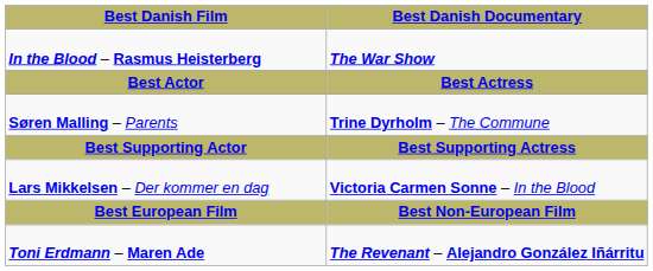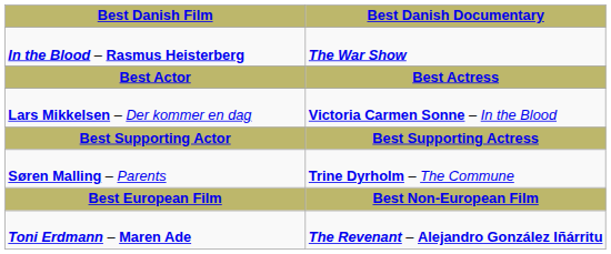 <table class="wikitable">
 <tr>
 <th style="background:#BDB76B; width: 50%"><a href='#'>Best Danish Film</a></th>
 <th style="background:#BDB76B; width: 50%"><a href='#'>Best Danish Documentary</a></th>
 </tr>
 <tr>
 <td valign="top"><br><strong><em><a href='#'>In the Blood</a></em></strong> – <strong><a href='#'>Rasmus Heisterberg</a></strong></td>
 <td valign="top"><br><strong><em><a href='#'>The War Show</a></em></strong></td>
 </tr>
 <tr>
 <th style="background:#BDB76B;"><a href='#'>Best Actor</a></th>
 <th style="background:#BDB76B;"><a href='#'>Best Actress</a></th>
 </tr>
 <tr>
-<td valign="top"><br><strong><a href='#'>Søren Malling</a></strong> – <em><a href='#'>Parents</a></em></td>
-<td valign="top"><br><strong><a href='#'>Trine Dyrholm</a></strong> – <em><a href='#'>The Commune</a></em></td>
+<td valign="top"><br><strong><a href='#'>Lars Mikkelsen</a></strong> – <em><a href='#'>Der kommer en dag</a></em></td>
+<td valign="top"><br><strong><a href='#'>Victoria Carmen Sonne</a></strong> – <em><a href='#'>In the Blood</a></em></td>
 </tr>
 <tr>
 <th style="background:#BDB76B;"><a href='#'>Best Supporting Actor</a></th>
 <th style="background:#BDB76B;"><a href='#'>Best Supporting Actress</a></th>
 </tr>
 <tr>
-<td valign="top"><br><strong><a href='#'>Lars Mikkelsen</a></strong> – <em><a href='#'>Der kommer en dag</a></em></td>
-<td valign="top"><br><strong><a href='#'>Victoria Carmen Sonne</a></strong> – <em><a href='#'>In the Blood</a></em></td>
+<td valign="top"><br><strong><a href='#'>Søren Malling</a></strong> – <em><a href='#'>Parents</a></em></td>
+<td valign="top"><br><strong><a href='#'>Trine Dyrholm</a></strong> – <em><a href='#'>The Commune</a></em></td>
 </tr>
 <tr>
 <th style="background:#BDB76B;"><a href='#'>Best European Film</a></th>
 <th style="background:#BDB76B;"><a href='#'>Best Non-European Film</a></th>
 </tr>
 <tr>
 <td valign="top"><br><strong><em><a href='#'>Toni Erdmann</a></em></strong> – <strong><a href='#'>Maren Ade</a></strong></td>
 <td valign="top"><br><strong><em><a href='#'>The Revenant</a></em></strong> – <strong><a href='#'>Alejandro González Iñárritu</a></strong></td>
 </tr>
 </table>
